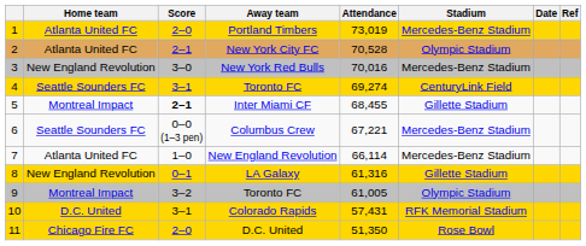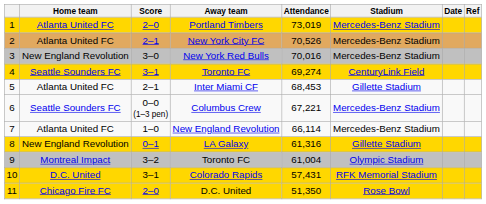 <table class="wikitable sortable" style="text-align:center">
 <tr>
 <th style=font-size:85%></th>
 <th style=font-size:85%>Home team</th>
 <th style=font-size:85% class=unsortable>Score</th>
 <th style=font-size:85%>Away team</th>
 <th style=font-size:85%>Attendance</th>
 <th style=font-size:85%>Stadium</th>
 <th style=font-size:85%>Date</th>
 <th style=font-size:85% class=unsortable>Ref</th>
 </tr>
 <tr style="background: gold">
 <td>1</td>
 <td><a href='#'>Atlanta United FC</a></td>
 <td><a href='#'>2–0</a></td>
 <td><a href='#'>Portland Timbers</a></td>
 <td>73,019</td>
 <td><a href='#'>Mercedes-Benz Stadium</a></td>
 <td></td>
 <td></td>
 </tr>
 <tr style="background: #E1A95F">
 <td>2</td>
 <td>Atlanta United FC</td>
 <td><a href='#'>2–1</a></td>
 <td><a href='#'>New York City FC</a></td>
-<td>70,528</td>
-<td><a href='#'>Olympic Stadium</a></td>
+<td>70,526</td>
+<td>Mercedes-Benz Stadium</td>
 <td></td>
 <td></td>
 </tr>
 <tr style="background: silver">
 <td>3</td>
 <td>New England Revolution</td>
 <td>3–0</td>
 <td><a href='#'>New York Red Bulls</a></td>
 <td>70,016</td>
 <td>Mercedes-Benz Stadium</td>
 <td></td>
 <td></td>
 </tr>
 <tr style="background: gold">
 <td>4</td>
 <td><a href='#'>Seattle Sounders FC</a></td>
 <td><a href='#'>3–1</a></td>
 <td><a href='#'>Toronto FC</a></td>
 <td>69,274</td>
 <td><a href='#'>CenturyLink Field</a></td>
 <td></td>
 <td></td>
 </tr>
 <tr>
 <td>5</td>
-<td><a href='#'>Montreal Impact</a></td>
-<td><strong>2–1</strong></td>
+<td>Atlanta United FC</td>
+<td>2–1</td>
 <td><a href='#'>Inter Miami CF</a></td>
-<td>68,455</td>
+<td>68,453</td>
 <td><a href='#'>Gillette Stadium</a></td>
 <td></td>
 <td></td>
 </tr>
 <tr>
 <td>6</td>
 <td><a href='#'>Seattle Sounders FC</a></td>
 <td>0–0<br><small>(1–3 pen)</small></td>
 <td><a href='#'>Columbus Crew</a></td>
 <td>67,221</td>
 <td><a href='#'>Mercedes-Benz Stadium</a></td>
 <td></td>
 <td></td>
 </tr>
 <tr>
 <td>7</td>
 <td>Atlanta United FC</td>
 <td>1–0</td>
 <td><a href='#'>New England Revolution</a></td>
 <td>66,114</td>
 <td>Mercedes-Benz Stadium</td>
 <td></td>
 <td></td>
 </tr>
 <tr style="background: gold">
 <td>8</td>
 <td>New England Revolution</td>
 <td><a href='#'>0–1</a></td>
 <td><a href='#'>LA Galaxy</a></td>
 <td>61,316</td>
 <td><a href='#'>Gillette Stadium</a></td>
 <td></td>
 <td></td>
 </tr>
 <tr style="background: silver">
 <td>9</td>
 <td><a href='#'>Montreal Impact</a></td>
 <td>3–2</td>
 <td>Toronto FC</td>
-<td>61,005</td>
+<td>61,004</td>
 <td><a href='#'>Olympic Stadium</a></td>
 <td></td>
 <td></td>
 </tr>
 <tr style="background: gold">
 <td>10</td>
 <td><a href='#'>D.C. United</a></td>
 <td>3–1</td>
 <td><a href='#'>Colorado Rapids</a></td>
 <td>57,431</td>
 <td><a href='#'>RFK Memorial Stadium</a></td>
 <td></td>
 <td></td>
 </tr>
 <tr style="background: gold">
 <td>11</td>
 <td><a href='#'>Chicago Fire FC</a></td>
 <td><a href='#'>2–0</a></td>
 <td>D.C. United</td>
 <td>51,350</td>
 <td><a href='#'>Rose Bowl</a></td>
 <td></td>
 <td></td>
 </tr>
 </table>
